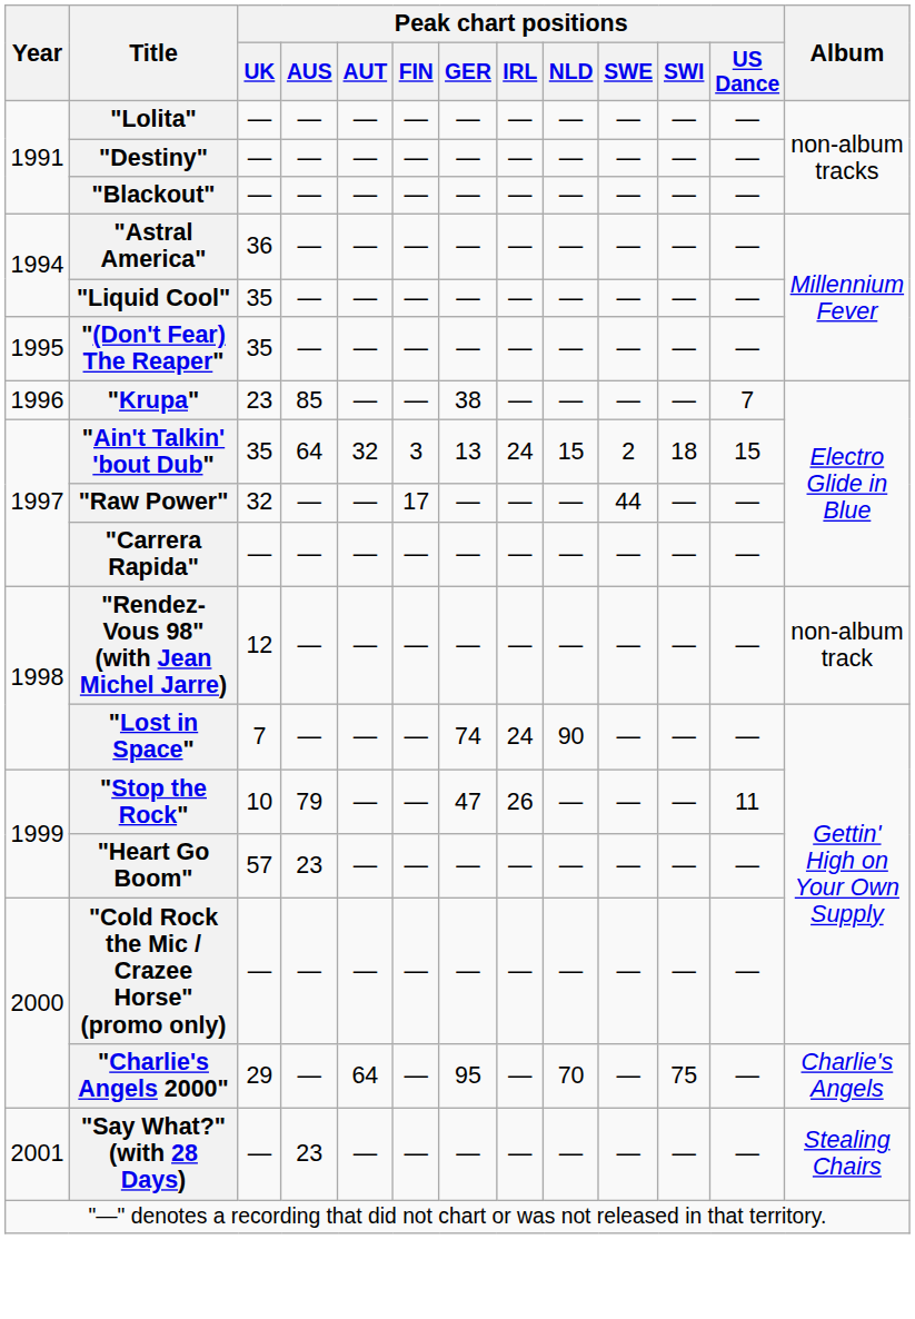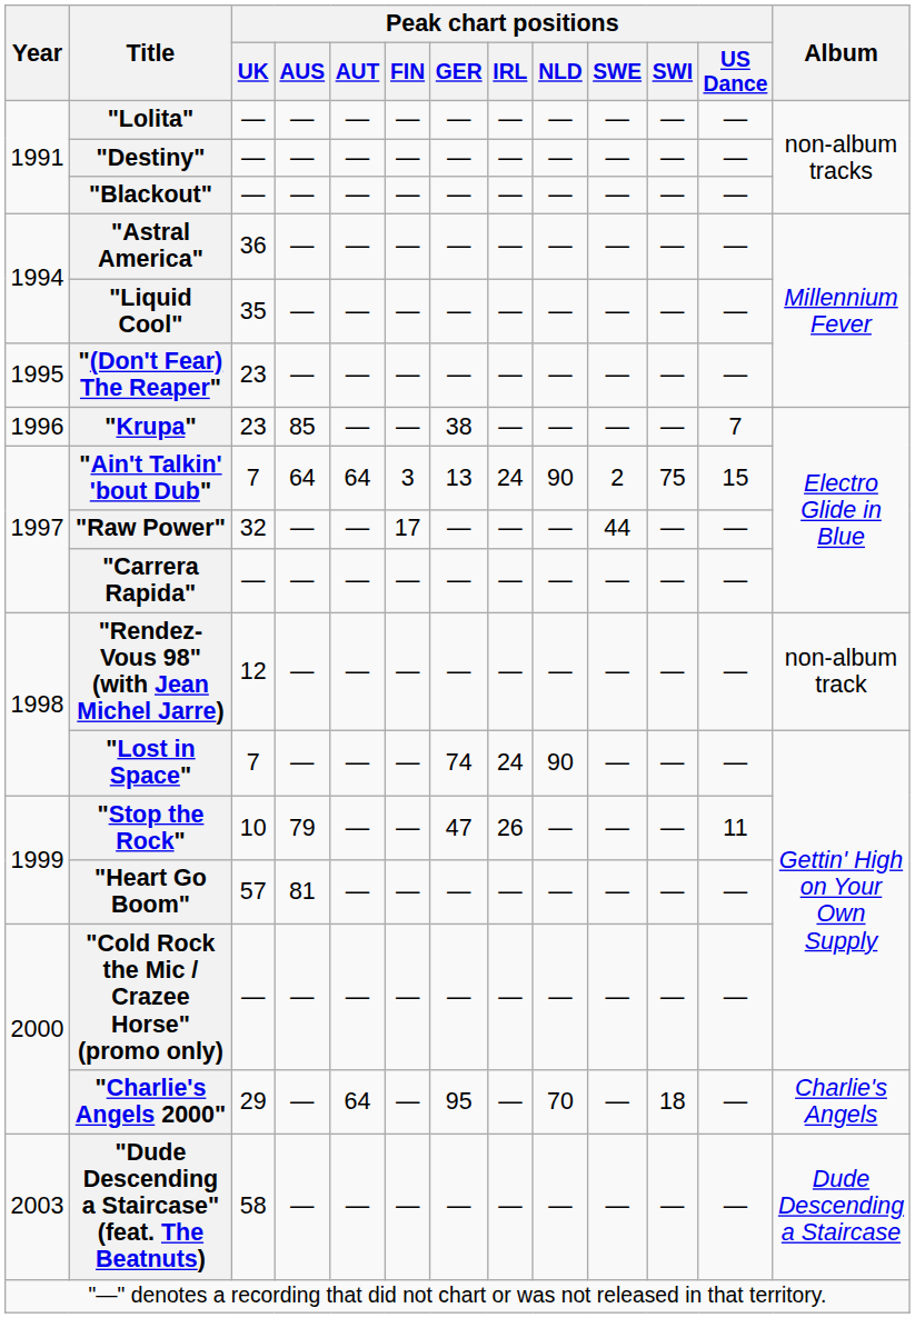 <table class="wikitable plainrowheaders" style="text-align:center;">
 <tr>
 <th scope="col" rowspan="2">Year</th>
 <th scope="col" rowspan="2" style="width:18em;">Title</th>
 <th scope="col" colspan="10">Peak chart positions</th>
 <th scope="col" rowspan="2">Album</th>
 </tr>
 <tr>
 <th scope="col" style="width:2.5em;font-size:90%;"><a href='#'>UK</a><br></th>
 <th scope="col" style="width:2.5em;font-size:90%;"><a href='#'>AUS</a><br></th>
 <th scope="col" style="width:2.5em;font-size:90%;"><a href='#'>AUT</a><br></th>
 <th scope="col" style="width:2.5em;font-size:90%;"><a href='#'>FIN</a><br></th>
 <th scope="col" style="width:2.5em;font-size:90%;"><a href='#'>GER</a><br></th>
 <th scope="col" style="width:2.5em;font-size:90%;"><a href='#'>IRL</a><br></th>
 <th scope="col" style="width:2.5em;font-size:90%;"><a href='#'>NLD</a><br></th>
 <th scope="col" style="width:2.5em;font-size:90%;"><a href='#'>SWE</a><br></th>
 <th scope="col" style="width:2.5em;font-size:90%;"><a href='#'>SWI</a><br></th>
 <th scope="col" style="width:2.5em;font-size:90%;"><a href='#'>US<br> Dance</a><br></th>
 </tr>
 <tr>
 <td rowspan="3">1991</td>
 <th scope="row">"Lolita"</th>
 <td>—</td>
 <td>—</td>
 <td>—</td>
 <td>—</td>
 <td>—</td>
 <td>—</td>
 <td>—</td>
 <td>—</td>
 <td>—</td>
 <td>—</td>
 <td rowspan="3">non-album tracks</td>
 </tr>
 <tr>
 <th scope="row">"Destiny"</th>
 <td>—</td>
 <td>—</td>
 <td>—</td>
 <td>—</td>
 <td>—</td>
 <td>—</td>
 <td>—</td>
 <td>—</td>
 <td>—</td>
 <td>—</td>
 </tr>
 <tr>
 <th scope="row">"Blackout"</th>
 <td>—</td>
 <td>—</td>
 <td>—</td>
 <td>—</td>
 <td>—</td>
 <td>—</td>
 <td>—</td>
 <td>—</td>
 <td>—</td>
 <td>—</td>
 </tr>
 <tr>
 <td rowspan="2">1994</td>
 <th scope="row">"Astral America"</th>
 <td>36</td>
 <td>—</td>
 <td>—</td>
 <td>—</td>
 <td>—</td>
 <td>—</td>
 <td>—</td>
 <td>—</td>
 <td>—</td>
 <td>—</td>
 <td rowspan="3"><em><a href='#'>Millennium Fever</a></em></td>
 </tr>
 <tr>
 <th scope="row">"Liquid Cool"</th>
 <td>35</td>
 <td>—</td>
 <td>—</td>
 <td>—</td>
 <td>—</td>
 <td>—</td>
 <td>—</td>
 <td>—</td>
 <td>—</td>
 <td>—</td>
 </tr>
 <tr>
 <td>1995</td>
 <th scope="row">"<a href='#'>(Don't Fear) The Reaper</a>"</th>
-<td>35</td>
+<td>23</td>
 <td>—</td>
 <td>—</td>
 <td>—</td>
 <td>—</td>
 <td>—</td>
 <td>—</td>
 <td>—</td>
 <td>—</td>
 <td>—</td>
 </tr>
 <tr>
 <td>1996</td>
 <th scope="row">"<a href='#'>Krupa</a>"</th>
 <td>23</td>
 <td>85</td>
 <td>—</td>
 <td>—</td>
 <td>38</td>
 <td>—</td>
 <td>—</td>
 <td>—</td>
 <td>—</td>
 <td>7</td>
 <td rowspan="4"><em><a href='#'>Electro Glide in Blue</a></em></td>
 </tr>
 <tr>
 <td rowspan="3">1997</td>
 <th scope="row">"<a href='#'>Ain't Talkin' 'bout Dub</a>"</th>
-<td>35</td>
+<td>7</td>
 <td>64</td>
-<td>32</td>
+<td>64</td>
 <td>3</td>
 <td>13</td>
 <td>24</td>
-<td>15</td>
+<td>90</td>
 <td>2</td>
-<td>18</td>
+<td>75</td>
 <td>15</td>
 </tr>
 <tr>
 <th scope="row">"Raw Power"</th>
 <td>32</td>
 <td>—</td>
 <td>—</td>
 <td>17</td>
 <td>—</td>
 <td>—</td>
 <td>—</td>
 <td>44</td>
 <td>—</td>
 <td>—</td>
 </tr>
 <tr>
 <th scope="row">"Carrera Rapida"</th>
 <td>—</td>
 <td>—</td>
 <td>—</td>
 <td>—</td>
 <td>—</td>
 <td>—</td>
 <td>—</td>
 <td>—</td>
 <td>—</td>
 <td>—</td>
 </tr>
 <tr>
 <td rowspan="2">1998</td>
 <th scope="row">"Rendez-Vous 98" <br>(with <a href='#'>Jean Michel Jarre</a>)</th>
 <td>12</td>
 <td>—</td>
 <td>—</td>
 <td>—</td>
 <td>—</td>
 <td>—</td>
 <td>—</td>
 <td>—</td>
 <td>—</td>
 <td>—</td>
 <td>non-album track</td>
 </tr>
 <tr>
 <th scope="row">"<a href='#'>Lost in Space</a>"</th>
 <td>7</td>
 <td>—</td>
 <td>—</td>
 <td>—</td>
 <td>74</td>
 <td>24</td>
 <td>90</td>
 <td>—</td>
 <td>—</td>
 <td>—</td>
 <td rowspan="4"><em><a href='#'>Gettin' High on Your Own Supply</a></em></td>
 </tr>
 <tr>
 <td rowspan="2">1999</td>
 <th scope="row">"<a href='#'>Stop the Rock</a>"</th>
 <td>10</td>
 <td>79</td>
 <td>—</td>
 <td>—</td>
 <td>47</td>
 <td>26</td>
 <td>—</td>
 <td>—</td>
 <td>—</td>
 <td>11</td>
 </tr>
 <tr>
 <th scope="row">"Heart Go Boom"</th>
 <td>57</td>
-<td>23</td>
+<td>81</td>
 <td>—</td>
 <td>—</td>
 <td>—</td>
 <td>—</td>
 <td>—</td>
 <td>—</td>
 <td>—</td>
 <td>—</td>
 </tr>
 <tr>
 <td rowspan="2">2000</td>
 <th scope="row">"Cold Rock the Mic / Crazee Horse" (promo only)</th>
 <td>—</td>
 <td>—</td>
 <td>—</td>
 <td>—</td>
 <td>—</td>
 <td>—</td>
 <td>—</td>
 <td>—</td>
 <td>—</td>
 <td>—</td>
 </tr>
 <tr>
 <th scope="row">"<a href='#'>Charlie's Angels</a> 2000"</th>
 <td>29</td>
 <td>—</td>
 <td>64</td>
 <td>—</td>
 <td>95</td>
 <td>—</td>
 <td>70</td>
 <td>—</td>
-<td>75</td>
+<td>18</td>
 <td>—</td>
 <td><em><a href='#'>Charlie's Angels</a></em></td>
 </tr>
 <tr>
-<td>2001</td>
-<th scope="row">"Say What?" (with <a href='#'>28 Days</a>)</th>
-<td>—</td>
-<td>23</td>
+<td>2003</td>
+<th scope="row">"Dude Descending a Staircase" <br>(feat. <a href='#'>The Beatnuts</a>)</th>
+<td>58</td>
 <td>—</td>
 <td>—</td>
 <td>—</td>
 <td>—</td>
 <td>—</td>
 <td>—</td>
 <td>—</td>
 <td>—</td>
-<td><em><a href='#'>Stealing Chairs</a></em></td>
+<td>—</td>
+<td><em><a href='#'>Dude Descending a Staircase</a></em></td>
 </tr>
 <tr>
 <td colspan="13" style="font-size:90%">"—" denotes a recording that did not chart or was not released in that territory.</td>
 </tr>
 </table>
